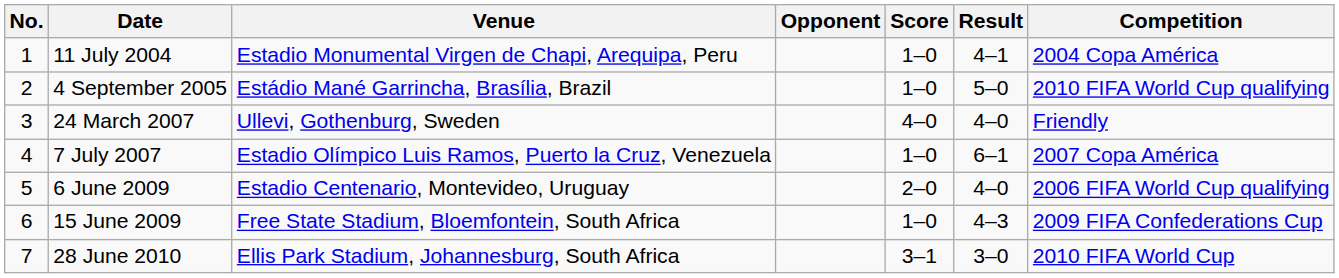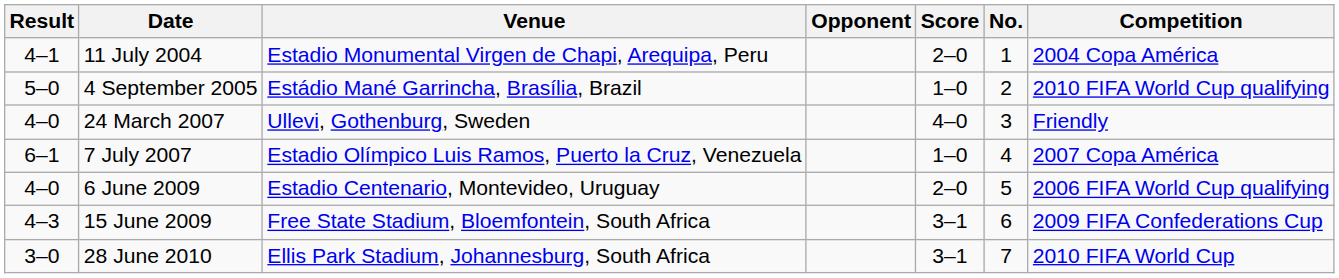 <table class="wikitable sortable">
 <tr>
-<th scope="col">No.</th>
+<th scope="col">Result</th>
 <th scope="col">Date</th>
 <th scope="col">Venue</th>
 <th scope="col">Opponent</th>
 <th scope="col">Score</th>
-<th scope="col">Result</th>
+<th scope="col">No.</th>
 <th scope="col">Competition</th>
 </tr>
 <tr>
-<td align="center">1</td>
+<td align="center">4–1</td>
 <td>11 July 2004</td>
 <td><a href='#'>Estadio Monumental Virgen de Chapi</a>, <a href='#'>Arequipa</a>, Peru</td>
 <td></td>
-<td align="center">1–0</td>
-<td align="center">4–1</td>
+<td align="center">2–0</td>
+<td align="center">1</td>
 <td><a href='#'>2004 Copa América</a></td>
 </tr>
 <tr>
-<td align="center">2</td>
+<td align="center">5–0</td>
 <td>4 September 2005</td>
 <td><a href='#'>Estádio Mané Garrincha</a>, <a href='#'>Brasília</a>, Brazil</td>
 <td></td>
 <td align="center">1–0</td>
-<td align="center">5–0</td>
+<td align="center">2</td>
 <td><a href='#'>2010 FIFA World Cup qualifying</a></td>
 </tr>
 <tr>
-<td align="center">3</td>
+<td align="center">4–0</td>
 <td>24 March 2007</td>
 <td><a href='#'>Ullevi</a>, <a href='#'>Gothenburg</a>, Sweden</td>
 <td></td>
 <td align="center">4–0</td>
-<td align="center">4–0</td>
+<td align="center">3</td>
 <td><a href='#'>Friendly</a></td>
 </tr>
 <tr>
-<td align="center">4</td>
+<td align="center">6–1</td>
 <td>7 July 2007</td>
 <td><a href='#'>Estadio Olímpico Luis Ramos</a>, <a href='#'>Puerto la Cruz</a>, Venezuela</td>
 <td></td>
 <td align="center">1–0</td>
-<td align="center">6–1</td>
+<td align="center">4</td>
 <td><a href='#'>2007 Copa América</a></td>
 </tr>
 <tr>
-<td align="center">5</td>
+<td align="center">4–0</td>
 <td>6 June 2009</td>
 <td><a href='#'>Estadio Centenario</a>, Montevideo, Uruguay</td>
 <td></td>
 <td align="center">2–0</td>
-<td align="center">4–0</td>
+<td align="center">5</td>
 <td><a href='#'>2006 FIFA World Cup qualifying</a></td>
 </tr>
 <tr>
-<td align="center">6</td>
+<td align="center">4–3</td>
 <td>15 June 2009</td>
 <td><a href='#'>Free State Stadium</a>, <a href='#'>Bloemfontein</a>, South Africa</td>
 <td></td>
-<td align="center">1–0</td>
-<td align="center">4–3</td>
+<td align="center">3–1</td>
+<td align="center">6</td>
 <td><a href='#'>2009 FIFA Confederations Cup</a></td>
 </tr>
 <tr>
-<td align="center">7</td>
+<td align="center">3–0</td>
 <td>28 June 2010</td>
 <td><a href='#'>Ellis Park Stadium</a>, <a href='#'>Johannesburg</a>, South Africa</td>
 <td></td>
 <td align="center">3–1</td>
-<td align="center">3–0</td>
+<td align="center">7</td>
 <td><a href='#'>2010 FIFA World Cup</a></td>
 </tr>
 </table>
